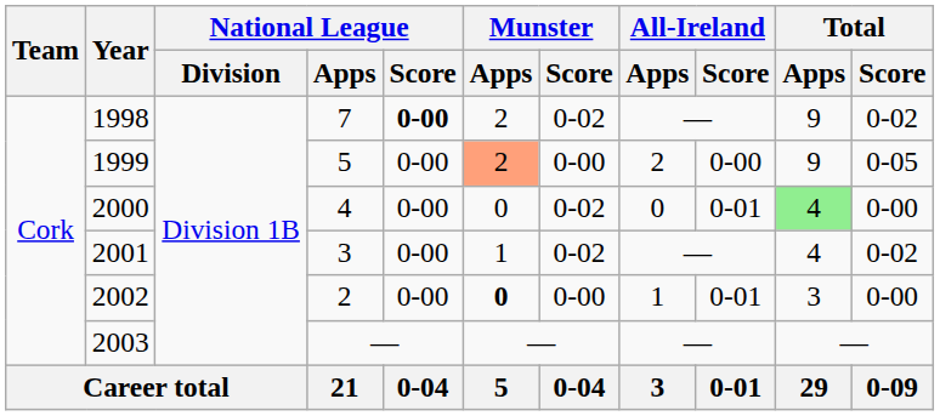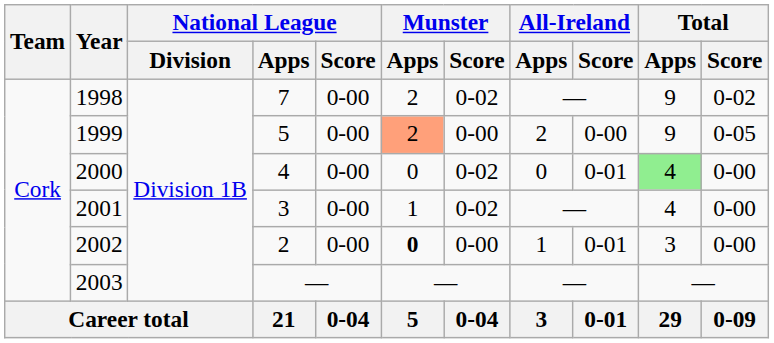 <table class="wikitable" style="text-align:center">
 <tr>
 <th rowspan="2">Team</th>
 <th rowspan="2">Year</th>
 <th colspan="3"><a href='#'>National League</a></th>
 <th colspan="2"><a href='#'>Munster</a></th>
 <th colspan="2"><a href='#'>All-Ireland</a></th>
 <th colspan="2">Total</th>
 </tr>
 <tr>
 <th>Division</th>
 <th>Apps</th>
 <th>Score</th>
 <th>Apps</th>
 <th>Score</th>
 <th>Apps</th>
 <th>Score</th>
 <th>Apps</th>
 <th>Score</th>
 </tr>
 <tr>
 <td rowspan="6"><a href='#'>Cork</a></td>
 <td>1998</td>
 <td rowspan="6"><a href='#'>Division 1B</a></td>
 <td>7</td>
-<td><strong>0-00</strong></td>
+<td>0-00</td>
 <td>2</td>
 <td>0-02</td>
 <td colspan=2>—</td>
 <td>9</td>
 <td>0-02</td>
 </tr>
 <tr>
 <td>1999</td>
 <td>5</td>
 <td>0-00</td>
 <td style="background: lightsalmon;">2</td>
 <td>0-00</td>
 <td>2</td>
 <td>0-00</td>
 <td>9</td>
 <td>0-05</td>
 </tr>
 <tr>
 <td>2000</td>
 <td>4</td>
 <td>0-00</td>
 <td>0</td>
 <td>0-02</td>
 <td>0</td>
 <td>0-01</td>
 <td style="background: lightgreen;">4</td>
 <td>0-00</td>
 </tr>
 <tr>
 <td>2001</td>
 <td>3</td>
 <td>0-00</td>
 <td>1</td>
 <td>0-02</td>
 <td colspan=2>—</td>
 <td>4</td>
-<td>0-02</td>
+<td>0-00</td>
 </tr>
 <tr>
 <td>2002</td>
 <td>2</td>
 <td>0-00</td>
 <td><strong>0</strong></td>
 <td>0-00</td>
 <td>1</td>
 <td>0-01</td>
 <td>3</td>
 <td>0-00</td>
 </tr>
 <tr>
 <td>2003</td>
 <td colspan=2>—</td>
 <td colspan=2>—</td>
 <td colspan=2>—</td>
 <td colspan=2>—</td>
 </tr>
 <tr>
 <th colspan="3">Career total</th>
 <th>21</th>
 <th>0-04</th>
 <th>5</th>
 <th>0-04</th>
 <th>3</th>
 <th>0-01</th>
 <th>29</th>
 <th>0-09</th>
 </tr>
 </table>
